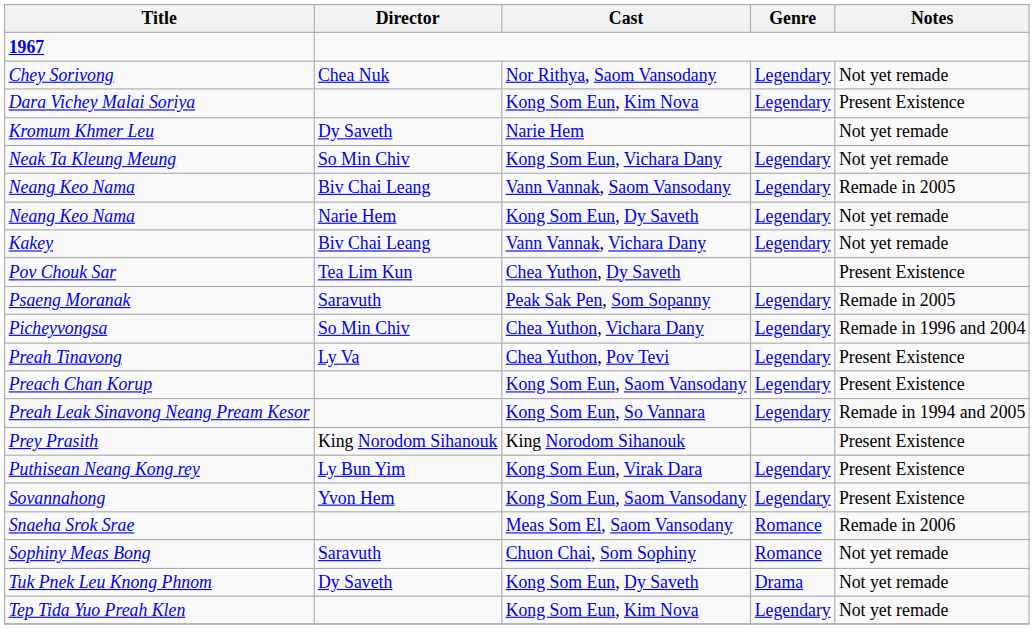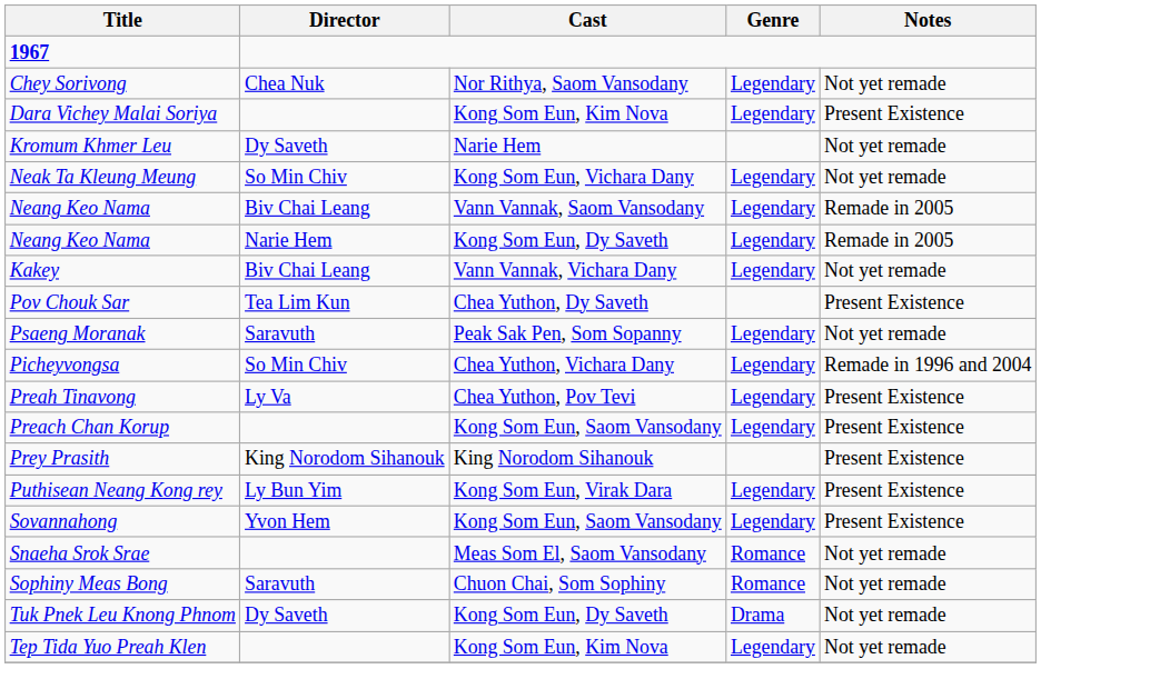 <table class="wikitable">
 <tr>
 <th>Title</th>
 <th>Director</th>
 <th>Cast</th>
 <th>Genre</th>
 <th>Notes</th>
 </tr>
 <tr>
 <td><strong><a href='#'>1967</a></strong></td>
 </tr>
 <tr>
 <td><em><a href='#'>Chey Sorivong</a></em></td>
 <td><a href='#'>Chea Nuk</a></td>
 <td><a href='#'>Nor Rithya</a>, <a href='#'>Saom Vansodany</a></td>
 <td><a href='#'>Legendary</a></td>
 <td>Not yet remade</td>
 </tr>
 <tr>
 <td><em><a href='#'>Dara Vichey Malai Soriya</a></em></td>
 <td></td>
 <td><a href='#'>Kong Som Eun</a>, <a href='#'>Kim Nova</a></td>
 <td><a href='#'>Legendary</a></td>
 <td>Present Existence</td>
 </tr>
 <tr>
 <td><em><a href='#'>Kromum Khmer Leu</a></em></td>
 <td><a href='#'>Dy Saveth</a></td>
 <td><a href='#'>Narie Hem</a></td>
 <td></td>
 <td>Not yet remade</td>
 </tr>
 <tr>
 <td><em><a href='#'>Neak Ta Kleung Meung</a></em></td>
 <td><a href='#'>So Min Chiv</a></td>
 <td><a href='#'>Kong Som Eun</a>, <a href='#'>Vichara Dany</a></td>
 <td><a href='#'>Legendary</a></td>
 <td>Not yet remade</td>
 </tr>
 <tr>
 <td><em><a href='#'>Neang Keo Nama</a></em></td>
 <td><a href='#'>Biv Chai Leang</a></td>
 <td><a href='#'>Vann Vannak</a>, <a href='#'>Saom Vansodany</a></td>
 <td><a href='#'>Legendary</a></td>
 <td>Remade in 2005</td>
 </tr>
 <tr>
 <td><em><a href='#'>Neang Keo Nama</a></em></td>
 <td><a href='#'>Narie Hem</a></td>
 <td><a href='#'>Kong Som Eun</a>, <a href='#'>Dy Saveth</a></td>
 <td><a href='#'>Legendary</a></td>
-<td>Not yet remade</td>
+<td>Remade in 2005</td>
 </tr>
 <tr>
 <td><em><a href='#'>Kakey</a></em></td>
 <td><a href='#'>Biv Chai Leang</a></td>
 <td><a href='#'>Vann Vannak</a>, <a href='#'>Vichara Dany</a></td>
 <td><a href='#'>Legendary</a></td>
 <td>Not yet remade</td>
 </tr>
 <tr>
 <td><em><a href='#'>Pov Chouk Sar</a></em></td>
 <td><a href='#'>Tea Lim Kun</a></td>
 <td><a href='#'>Chea Yuthon</a>, <a href='#'>Dy Saveth</a></td>
 <td></td>
 <td>Present Existence</td>
 </tr>
 <tr>
 <td><em><a href='#'>Psaeng Moranak</a></em></td>
 <td><a href='#'>Saravuth</a></td>
 <td><a href='#'>Peak Sak Pen</a>, <a href='#'>Som Sopanny</a></td>
 <td><a href='#'>Legendary</a></td>
-<td>Remade in 2005</td>
+<td>Not yet remade</td>
 </tr>
 <tr>
 <td><em><a href='#'>Picheyvongsa</a></em></td>
 <td><a href='#'>So Min Chiv</a></td>
 <td><a href='#'>Chea Yuthon</a>, <a href='#'>Vichara Dany</a></td>
 <td><a href='#'>Legendary</a></td>
 <td>Remade in 1996 and 2004</td>
 </tr>
 <tr>
 <td><em><a href='#'>Preah Tinavong</a></em></td>
 <td><a href='#'>Ly Va</a></td>
 <td><a href='#'>Chea Yuthon</a>, <a href='#'>Pov Tevi</a></td>
 <td><a href='#'>Legendary</a></td>
 <td>Present Existence</td>
 </tr>
 <tr>
 <td><em><a href='#'>Preach Chan Korup</a></em></td>
 <td></td>
 <td><a href='#'>Kong Som Eun</a>, <a href='#'>Saom Vansodany</a></td>
 <td><a href='#'>Legendary</a></td>
 <td>Present Existence</td>
-</tr>
-<tr>
-<td><em><a href='#'>Preah Leak Sinavong Neang Pream Kesor</a></em></td>
-<td></td>
-<td><a href='#'>Kong Som Eun</a>, <a href='#'>So Vannara</a></td>
-<td><a href='#'>Legendary</a></td>
-<td>Remade in 1994 and 2005</td>
 </tr>
 <tr>
 <td><em><a href='#'>Prey Prasith</a></em></td>
 <td>King <a href='#'>Norodom Sihanouk</a></td>
 <td>King <a href='#'>Norodom Sihanouk</a></td>
 <td></td>
 <td>Present Existence</td>
 </tr>
 <tr>
 <td><em><a href='#'>Puthisean Neang Kong rey</a></em></td>
 <td><a href='#'>Ly Bun Yim</a></td>
 <td><a href='#'>Kong Som Eun</a>, <a href='#'>Virak Dara</a></td>
 <td><a href='#'>Legendary</a></td>
 <td>Present Existence</td>
 </tr>
 <tr>
 <td><em><a href='#'>Sovannahong</a></em></td>
 <td><a href='#'>Yvon Hem</a></td>
 <td><a href='#'>Kong Som Eun</a>, <a href='#'>Saom Vansodany</a></td>
 <td><a href='#'>Legendary</a></td>
 <td>Present Existence</td>
 </tr>
 <tr>
 <td><em><a href='#'>Snaeha Srok Srae</a></em></td>
 <td></td>
 <td><a href='#'>Meas Som El</a>, <a href='#'>Saom Vansodany</a></td>
 <td><a href='#'>Romance</a></td>
-<td>Remade in 2006</td>
+<td>Not yet remade</td>
 </tr>
 <tr>
 <td><em><a href='#'>Sophiny Meas Bong</a></em></td>
 <td><a href='#'>Saravuth</a></td>
 <td><a href='#'>Chuon Chai</a>, <a href='#'>Som Sophiny</a></td>
 <td><a href='#'>Romance</a></td>
 <td>Not yet remade</td>
 </tr>
 <tr>
 <td><em><a href='#'>Tuk Pnek Leu Knong Phnom</a></em></td>
 <td><a href='#'>Dy Saveth</a></td>
 <td><a href='#'>Kong Som Eun</a>, <a href='#'>Dy Saveth</a></td>
 <td><a href='#'>Drama</a></td>
 <td>Not yet remade</td>
 </tr>
 <tr>
 <td><em><a href='#'>Tep Tida Yuo Preah Klen</a></em></td>
 <td></td>
 <td><a href='#'>Kong Som Eun</a>, <a href='#'>Kim Nova</a></td>
 <td><a href='#'>Legendary</a></td>
 <td>Not yet remade</td>
 </tr>
 <tr>
 </tr>
 </table>
